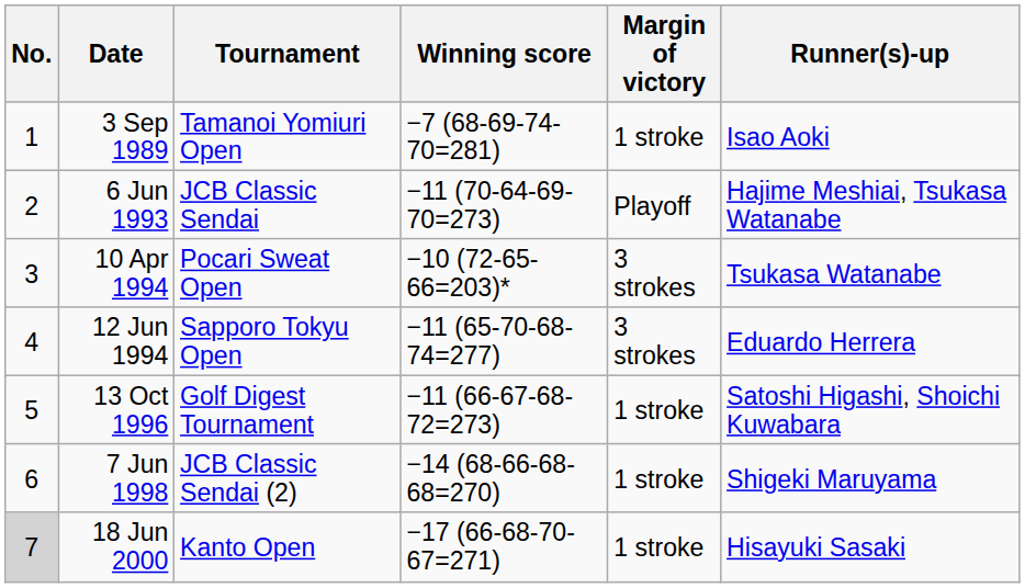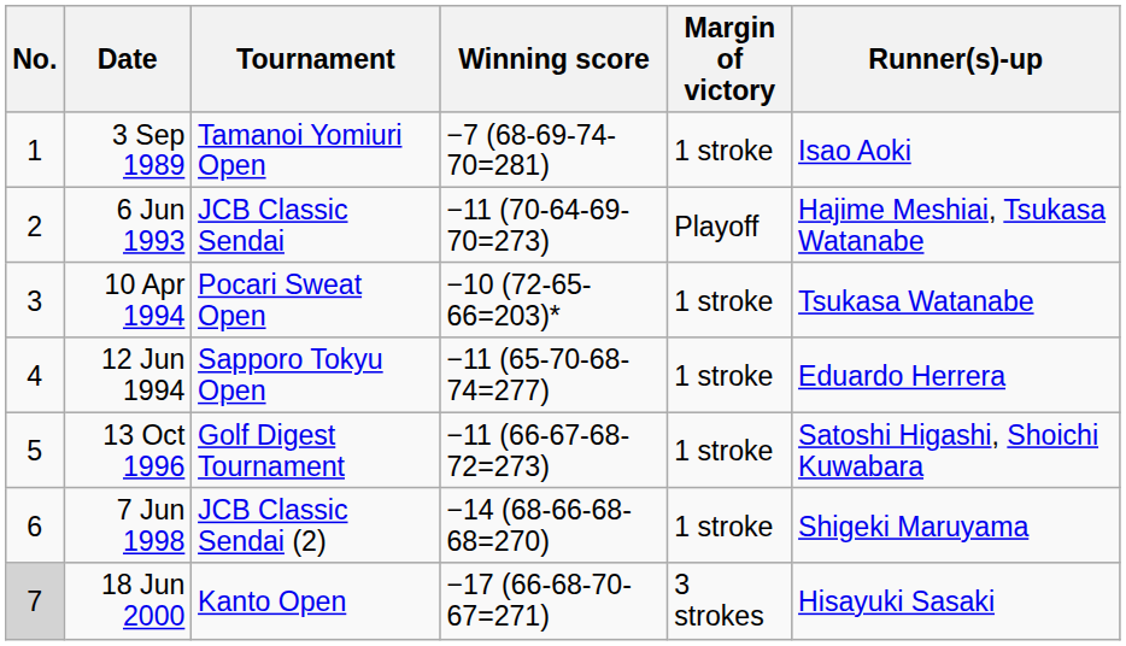 <table class="wikitable" style="font-size:95%;">
 <tr>
 <th>No.</th>
 <th>Date</th>
 <th>Tournament</th>
 <th>Winning score</th>
 <th>Margin of<br>victory</th>
 <th>Runner(s)-up</th>
 </tr>
 <tr>
 <td align=center>1</td>
 <td align=right>3 Sep <a href='#'>1989</a></td>
 <td><a href='#'>Tamanoi Yomiuri Open</a></td>
 <td>−7 (68-69-74-70=281)</td>
 <td>1 stroke</td>
 <td> <a href='#'>Isao Aoki</a></td>
 </tr>
 <tr>
 <td align=center>2</td>
 <td align=right>6 Jun <a href='#'>1993</a></td>
 <td><a href='#'>JCB Classic Sendai</a></td>
 <td>−11 (70-64-69-70=273)</td>
 <td>Playoff</td>
 <td> <a href='#'>Hajime Meshiai</a>,  <a href='#'>Tsukasa Watanabe</a></td>
 </tr>
 <tr>
 <td align=center>3</td>
 <td align=right>10 Apr <a href='#'>1994</a></td>
 <td><a href='#'>Pocari Sweat Open</a></td>
 <td>−10 (72-65-66=203)*</td>
-<td>3 strokes</td>
+<td>1 stroke</td>
 <td> <a href='#'>Tsukasa Watanabe</a></td>
 </tr>
 <tr>
 <td align=center>4</td>
 <td align=right>12 Jun 1994</td>
 <td><a href='#'>Sapporo Tokyu Open</a></td>
 <td>−11 (65-70-68-74=277)</td>
-<td>3 strokes</td>
+<td>1 stroke</td>
 <td> <a href='#'>Eduardo Herrera</a></td>
 </tr>
 <tr>
 <td align=center>5</td>
 <td align=right>13 Oct <a href='#'>1996</a></td>
 <td><a href='#'>Golf Digest Tournament</a></td>
 <td>−11 (66-67-68-72=273)</td>
 <td>1 stroke</td>
 <td> <a href='#'>Satoshi Higashi</a>,  <a href='#'>Shoichi Kuwabara</a></td>
 </tr>
 <tr>
 <td align=center>6</td>
 <td align=right>7 Jun <a href='#'>1998</a></td>
 <td><a href='#'>JCB Classic Sendai</a> (2)</td>
 <td>−14 (68-66-68-68=270)</td>
 <td>1 stroke</td>
 <td> <a href='#'>Shigeki Maruyama</a></td>
 </tr>
 <tr>
 <td align=center style="background: lightgrey;">7</td>
 <td align=right>18 Jun <a href='#'>2000</a></td>
 <td><a href='#'>Kanto Open</a></td>
 <td>−17 (66-68-70-67=271)</td>
-<td>1 stroke</td>
+<td>3 strokes</td>
 <td> <a href='#'>Hisayuki Sasaki</a></td>
 </tr>
 </table>
